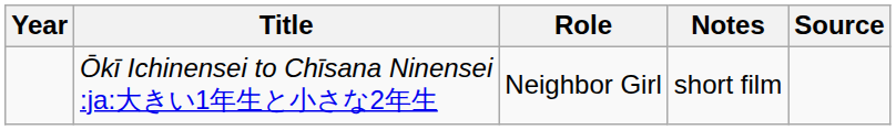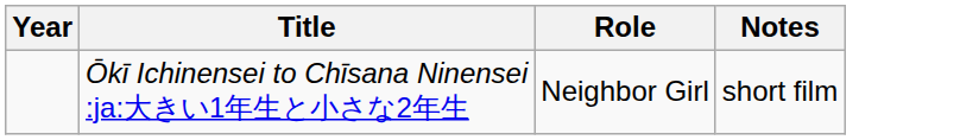 <table class="wikitable sortable plainrowheaders">
 <tr>
 <th>Year</th>
 <th>Title</th>
 <th>Role</th>
 <th class="unsortable">Notes</th>
-<th class="unsortable">Source</th>
 </tr>
 <tr>
 <td></td>
 <td><em>Ōkī Ichinensei to Chīsana Ninensei</em><br><a href='#'>:ja:大きい1年生と小さな2年生</a></td>
 <td>Neighbor Girl</td>
 <td>short film</td>
-<td></td>
 </tr>
 </table>
